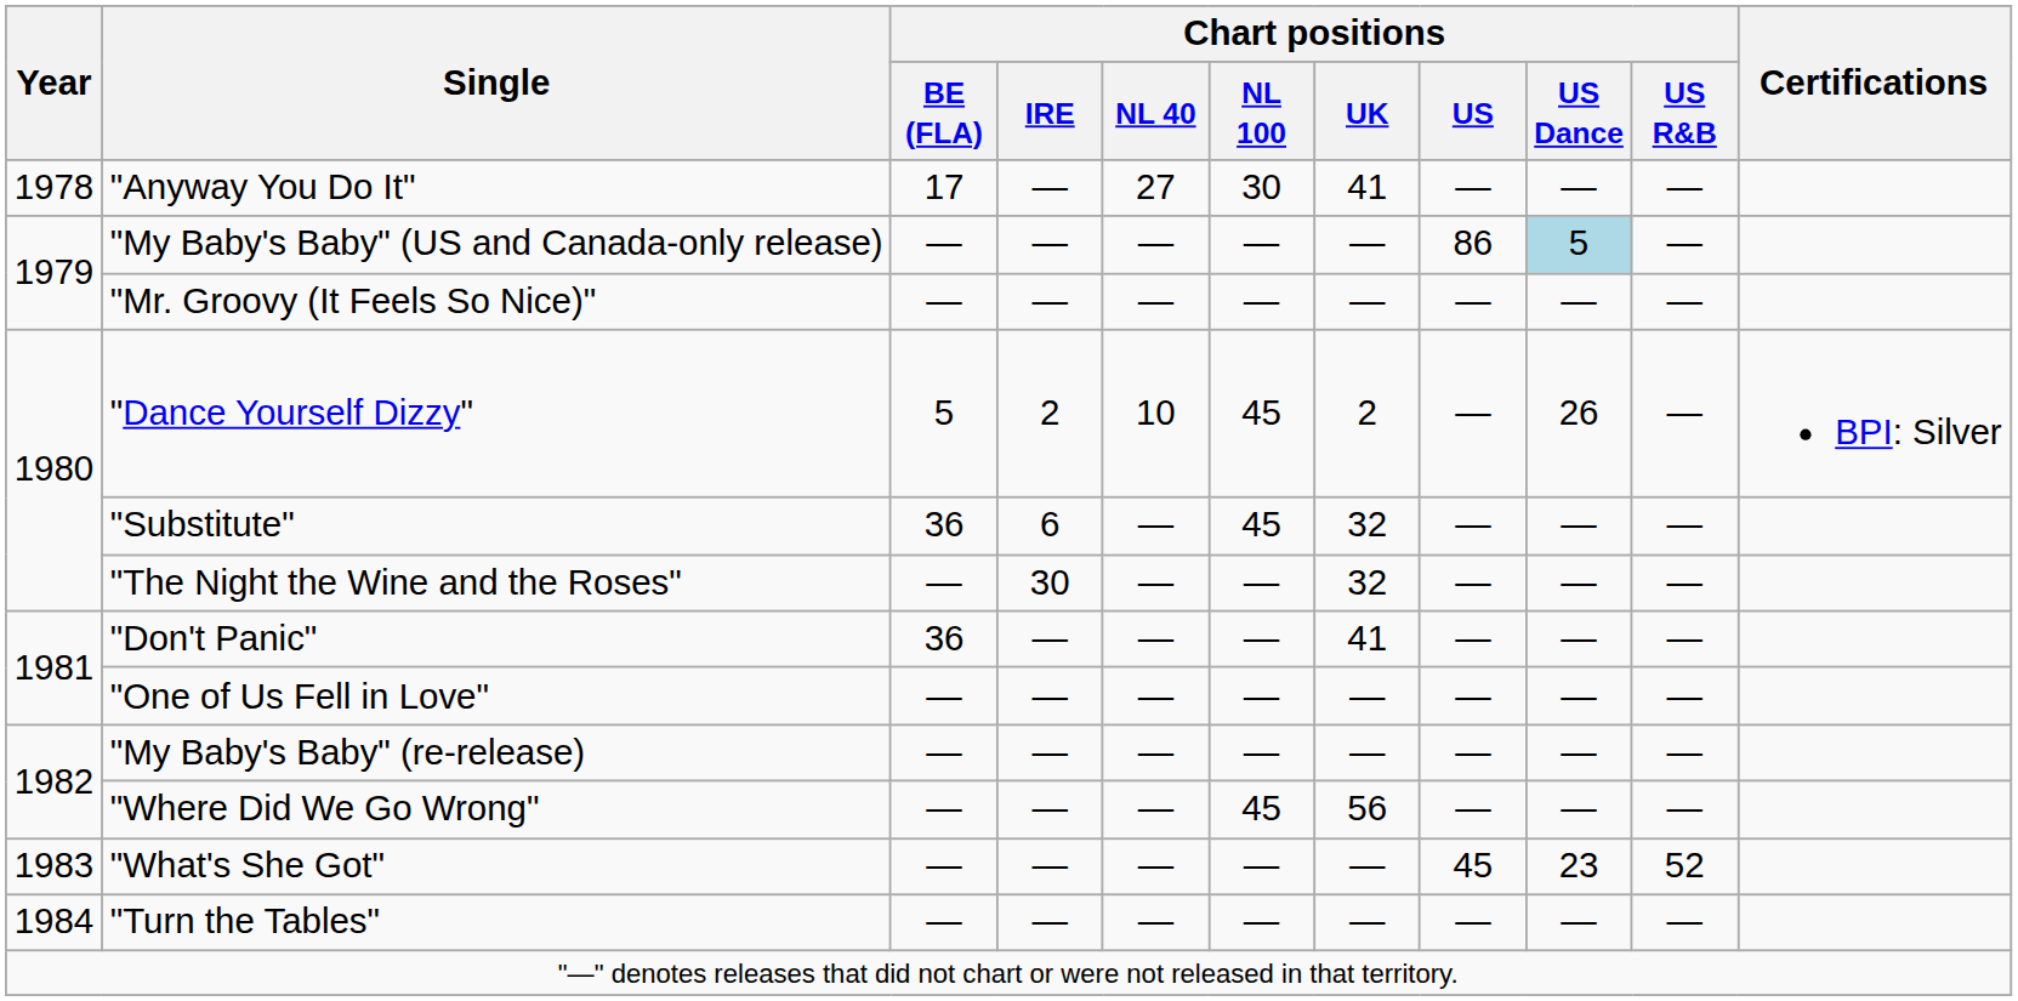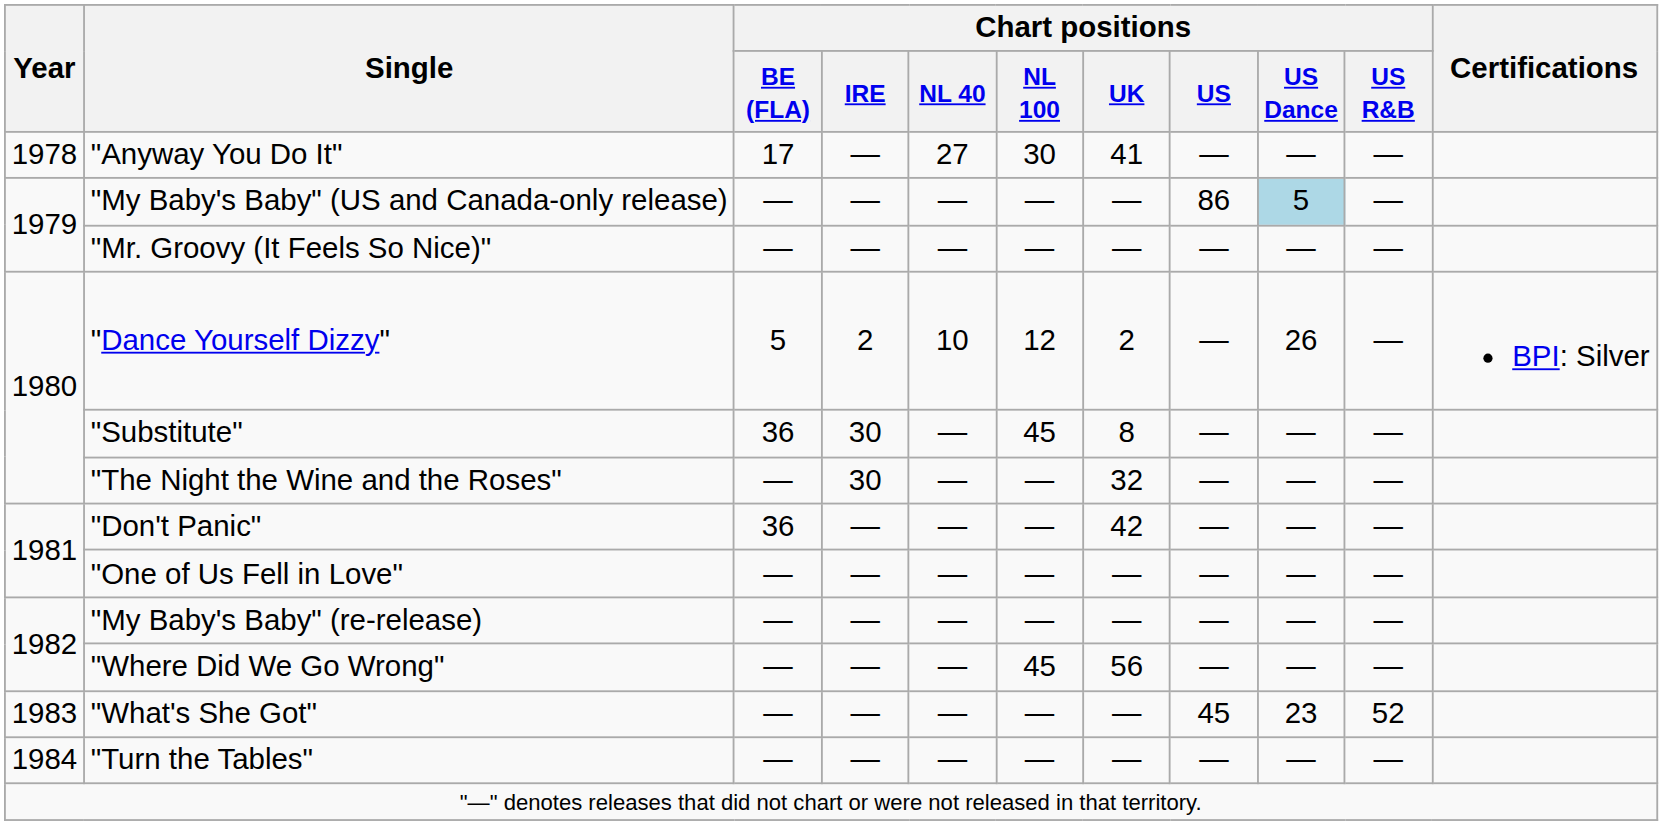 <table class="wikitable">
 <tr>
 <th rowspan="2">Year</th>
 <th rowspan="2">Single</th>
 <th colspan="8">Chart positions</th>
 <th rowspan="2">Certifications</th>
 </tr>
 <tr>
 <th width=40><small><a href='#'>BE (FLA)</a></small><br></th>
 <th width=40><small><a href='#'>IRE</a></small><br></th>
 <th width=40><small><a href='#'>NL 40</a></small><br></th>
 <th width=40><small><a href='#'>NL 100</a></small><br></th>
 <th width=40><small><a href='#'>UK</a></small><br></th>
 <th width=40><small><a href='#'>US</a></small><br></th>
 <th width=40><small><a href='#'>US Dance</a></small><br></th>
 <th width=40><small><a href='#'>US R&B</a></small><br></th>
 </tr>
 <tr>
 <td>1978</td>
 <td>"Anyway You Do It"</td>
 <td style="text-align:center;">17</td>
 <td style="text-align:center;">—</td>
 <td style="text-align:center;">27</td>
 <td style="text-align:center;">30</td>
 <td style="text-align:center;">41</td>
 <td style="text-align:center;">—</td>
 <td style="text-align:center;">—</td>
 <td style="text-align:center;">—</td>
 <td></td>
 </tr>
 <tr>
 <td rowspan="2">1979</td>
 <td>"My Baby's Baby" (US and Canada-only release)</td>
 <td style="text-align:center;">—</td>
 <td style="text-align:center;">—</td>
 <td style="text-align:center;">—</td>
 <td style="text-align:center;">—</td>
 <td style="text-align:center;">—</td>
 <td style="text-align:center;">86</td>
 <td style="background: lightblue; text-align:center;">5</td>
 <td style="text-align:center;">—</td>
 <td></td>
 </tr>
 <tr>
 <td>"Mr. Groovy (It Feels So Nice)"</td>
 <td style="text-align:center;">—</td>
 <td style="text-align:center;">—</td>
 <td style="text-align:center;">—</td>
 <td style="text-align:center;">—</td>
 <td style="text-align:center;">—</td>
 <td style="text-align:center;">—</td>
 <td style="text-align:center;">—</td>
 <td style="text-align:center;">—</td>
 <td></td>
 </tr>
 <tr>
 <td rowspan="3">1980</td>
 <td>"<a href='#'>Dance Yourself Dizzy</a>"</td>
 <td style="text-align:center;">5</td>
 <td style="text-align:center;">2</td>
 <td style="text-align:center;">10</td>
-<td style="text-align:center;">45</td>
+<td style="text-align:center;">12</td>
 <td style="text-align:center;">2</td>
 <td style="text-align:center;">—</td>
 <td style="text-align:center;">26</td>
 <td style="text-align:center;">—</td>
 <td><br><ul><li><a href='#'>BPI</a>: Silver</li></ul></td>
 </tr>
 <tr>
 <td>"Substitute"</td>
 <td style="text-align:center;">36</td>
-<td style="text-align:center;">6</td>
+<td style="text-align:center;">30</td>
 <td style="text-align:center;">—</td>
 <td style="text-align:center;">45</td>
-<td style="text-align:center;">32</td>
+<td style="text-align:center;">8</td>
 <td style="text-align:center;">—</td>
 <td style="text-align:center;">—</td>
 <td style="text-align:center;">—</td>
 <td></td>
 </tr>
 <tr>
 <td>"The Night the Wine and the Roses"</td>
 <td style="text-align:center;">—</td>
 <td style="text-align:center;">30</td>
 <td style="text-align:center;">—</td>
 <td style="text-align:center;">—</td>
 <td style="text-align:center;">32</td>
 <td style="text-align:center;">—</td>
 <td style="text-align:center;">—</td>
 <td style="text-align:center;">—</td>
 <td></td>
 </tr>
 <tr>
 <td rowspan="2">1981</td>
 <td>"Don't Panic"</td>
 <td style="text-align:center;">36</td>
 <td style="text-align:center;">—</td>
 <td style="text-align:center;">—</td>
 <td style="text-align:center;">—</td>
-<td style="text-align:center;">41</td>
+<td style="text-align:center;">42</td>
 <td style="text-align:center;">—</td>
 <td style="text-align:center;">—</td>
 <td style="text-align:center;">—</td>
 <td></td>
 </tr>
 <tr>
 <td>"One of Us Fell in Love"</td>
 <td style="text-align:center;">—</td>
 <td style="text-align:center;">—</td>
 <td style="text-align:center;">—</td>
 <td style="text-align:center;">—</td>
 <td style="text-align:center;">—</td>
 <td style="text-align:center;">—</td>
 <td style="text-align:center;">—</td>
 <td style="text-align:center;">—</td>
 <td></td>
 </tr>
 <tr>
 <td rowspan="2">1982</td>
 <td>"My Baby's Baby" (re-release)</td>
 <td style="text-align:center;">—</td>
 <td style="text-align:center;">—</td>
 <td style="text-align:center;">—</td>
 <td style="text-align:center;">—</td>
 <td style="text-align:center;">—</td>
 <td style="text-align:center;">—</td>
 <td style="text-align:center;">—</td>
 <td style="text-align:center;">—</td>
 <td></td>
 </tr>
 <tr>
 <td>"Where Did We Go Wrong"</td>
 <td style="text-align:center;">—</td>
 <td style="text-align:center;">—</td>
 <td style="text-align:center;">—</td>
 <td style="text-align:center;">45</td>
 <td style="text-align:center;">56</td>
 <td style="text-align:center;">—</td>
 <td style="text-align:center;">—</td>
 <td style="text-align:center;">—</td>
 <td></td>
 </tr>
 <tr>
 <td>1983</td>
 <td>"What's She Got"</td>
 <td style="text-align:center;">—</td>
 <td style="text-align:center;">—</td>
 <td style="text-align:center;">—</td>
 <td style="text-align:center;">—</td>
 <td style="text-align:center;">—</td>
 <td style="text-align:center;">45</td>
 <td style="text-align:center;">23</td>
 <td style="text-align:center;">52</td>
 <td></td>
 </tr>
 <tr>
 <td>1984</td>
 <td>"Turn the Tables"</td>
 <td style="text-align:center;">—</td>
 <td style="text-align:center;">—</td>
 <td style="text-align:center;">—</td>
 <td style="text-align:center;">—</td>
 <td style="text-align:center;">—</td>
 <td style="text-align:center;">—</td>
 <td style="text-align:center;">—</td>
 <td style="text-align:center;">—</td>
 <td></td>
 </tr>
 <tr>
 <td colspan="11" style="text-align:center; font-size:9pt;">"—" denotes releases that did not chart or were not released in that territory.</td>
 </tr>
 </table>
